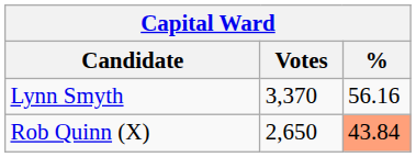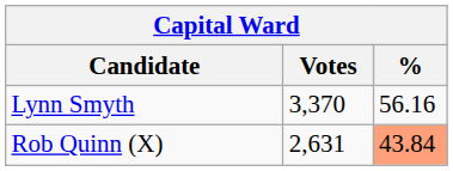 <table class="wikitable">
 <tr>
 <th colspan="3"><a href='#'>Capital Ward</a></th>
 </tr>
 <tr>
 <th style="width: 170px">Candidate</th>
 <th style="width: 50px">Votes</th>
 <th style="width: 40px">%</th>
 </tr>
 <tr>
 <td><a href='#'>Lynn Smyth</a></td>
 <td>3,370</td>
 <td>56.16</td>
 </tr>
 <tr>
 <td><a href='#'>Rob Quinn</a> (X)</td>
-<td>2,650</td>
+<td>2,631</td>
 <td style="background: lightsalmon;">43.84</td>
 </tr>
 </table>
